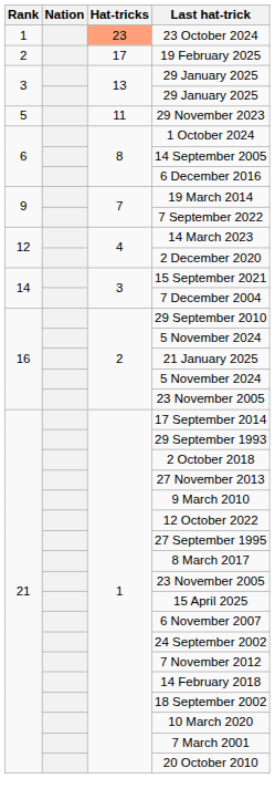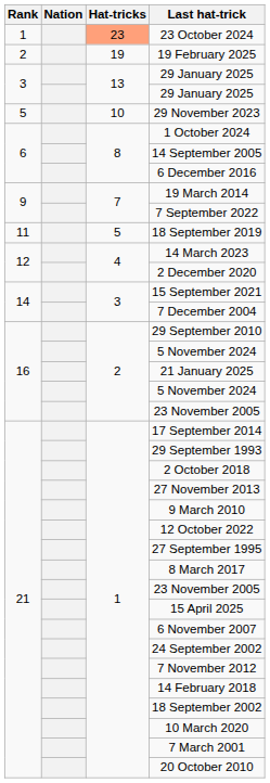 <table class="wikitable sortable plainrowheaders" style="text-align:center">
 <tr>
 <th scope="col">Rank</th>
 <th scope="col">Nation</th>
 <th scope="col">Hat-tricks</th>
 <th scope="col">Last hat-trick</th>
 </tr>
 <tr>
 <td>1</td>
 <th scope="row"></th>
 <td style="background: lightsalmon;">23</td>
 <td>23 October 2024</td>
 </tr>
 <tr>
 <td>2</td>
 <th scope="row"></th>
-<td>17</td>
+<td>19</td>
 <td>19 February 2025</td>
 </tr>
 <tr>
 <td rowspan="2">3</td>
 <th scope="row"></th>
 <td rowspan="2">13</td>
 <td>29 January 2025</td>
 </tr>
 <tr>
 <th scope="row"></th>
 <td>29 January 2025</td>
 </tr>
 <tr>
 <td>5</td>
 <th scope="row"></th>
-<td>11</td>
+<td>10</td>
 <td>29 November 2023</td>
 </tr>
 <tr>
 <td rowspan="3">6</td>
 <th scope="row"></th>
 <td rowspan="3">8</td>
 <td>1 October 2024</td>
 </tr>
 <tr>
 <th scope="row"></th>
 <td>14 September 2005</td>
 </tr>
 <tr>
 <th scope="row"></th>
 <td>6 December 2016</td>
 </tr>
 <tr>
 <td rowspan="2">9</td>
 <th scope="row"></th>
 <td rowspan="2">7</td>
 <td>19 March 2014</td>
 </tr>
 <tr>
 <th scope="row"></th>
 <td>7 September 2022</td>
+</tr>
+<tr>
+<td>11</td>
+<th scope="row"></th>
+<td>5</td>
+<td>18 September 2019</td>
 </tr>
 <tr>
 <td rowspan="2">12</td>
 <th scope="row"></th>
 <td rowspan="2">4</td>
 <td>14 March 2023</td>
 </tr>
 <tr>
 <th scope="row"></th>
 <td>2 December 2020</td>
 </tr>
 <tr>
 <td rowspan="2">14</td>
 <th scope="row"></th>
 <td rowspan="2">3</td>
 <td>15 September 2021</td>
 </tr>
 <tr>
 <th scope="row"></th>
 <td>7 December 2004</td>
 </tr>
 <tr>
 <td rowspan="5">16</td>
 <th scope="row"></th>
 <td rowspan="5">2</td>
 <td>29 September 2010</td>
 </tr>
 <tr>
 <th scope="row"></th>
 <td>5 November 2024</td>
 </tr>
 <tr>
 <th scope="row"></th>
 <td>21 January 2025</td>
 </tr>
 <tr>
 <th scope="row"></th>
 <td>5 November 2024</td>
 </tr>
 <tr>
 <th scope="row"></th>
 <td>23 November 2005</td>
 </tr>
 <tr>
 <td rowspan="18">21</td>
 <th scope="row"></th>
 <td rowspan="18">1</td>
 <td>17 September 2014</td>
 </tr>
 <tr>
 <th scope="row"></th>
 <td>29 September 1993</td>
 </tr>
 <tr>
 <th scope="row"></th>
 <td>2 October 2018</td>
 </tr>
 <tr>
 <th scope="row"></th>
 <td>27 November 2013</td>
 </tr>
 <tr>
 <th scope="row"></th>
 <td>9 March 2010</td>
 </tr>
 <tr>
 <th scope="row"></th>
 <td>12 October 2022</td>
 </tr>
 <tr>
 <th scope="row"></th>
 <td>27 September 1995</td>
 </tr>
 <tr>
 <th scope="row"></th>
 <td>8 March 2017</td>
 </tr>
 <tr>
 <th scope="row"></th>
 <td>23 November 2005</td>
 </tr>
 <tr>
 <th scope="row"></th>
 <td>15 April 2025</td>
 </tr>
 <tr>
 <th scope="row"></th>
 <td>6 November 2007</td>
 </tr>
 <tr>
 <th scope="row"></th>
 <td>24 September 2002</td>
 </tr>
 <tr>
 <th scope="row"></th>
 <td>7 November 2012</td>
 </tr>
 <tr>
 <th scope="row"></th>
 <td>14 February 2018</td>
 </tr>
 <tr>
 <th scope="row"></th>
 <td>18 September 2002</td>
 </tr>
 <tr>
 <th scope="row"></th>
 <td>10 March 2020</td>
 </tr>
 <tr>
 <th scope="row"></th>
 <td>7 March 2001</td>
 </tr>
 <tr>
 <th scope="row"></th>
 <td>20 October 2010</td>
 </tr>
 </table>
